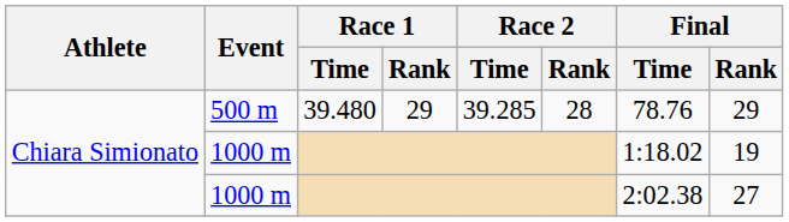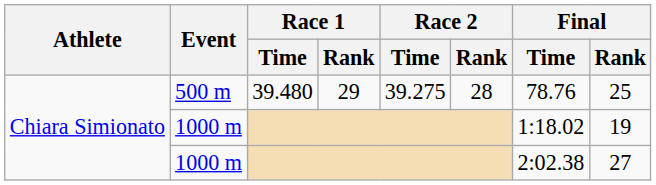 <table class="wikitable">
 <tr>
 <th rowspan="2">Athlete</th>
 <th rowspan="2">Event</th>
 <th colspan="2">Race 1</th>
 <th colspan="2">Race 2</th>
 <th colspan="2">Final</th>
 </tr>
 <tr>
 <th>Time</th>
 <th>Rank</th>
 <th>Time</th>
 <th>Rank</th>
 <th>Time</th>
 <th>Rank</th>
 </tr>
 <tr>
 <td rowspan=3><a href='#'>Chiara Simionato</a></td>
 <td><a href='#'>500 m</a></td>
 <td align=center>39.480</td>
 <td align=center>29</td>
-<td align=center>39.285</td>
+<td align=center>39.275</td>
 <td align=center>28</td>
 <td align=center>78.76</td>
-<td align=center>29</td>
+<td align=center>25</td>
 </tr>
 <tr>
 <td><a href='#'>1000 m</a></td>
 <td colspan=4 bgcolor="wheat"></td>
 <td align=center>1:18.02</td>
 <td align=center>19</td>
 </tr>
 <tr>
 <td><a href='#'>1000 m</a></td>
 <td colspan=4 bgcolor="wheat"></td>
 <td align=center>2:02.38</td>
 <td align=center>27</td>
 </tr>
 </table>
